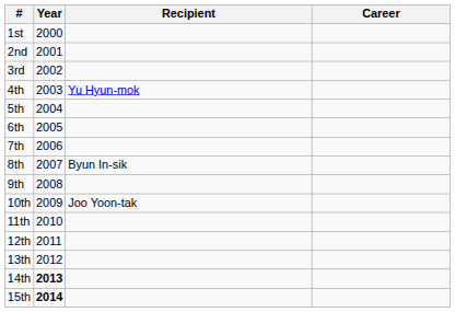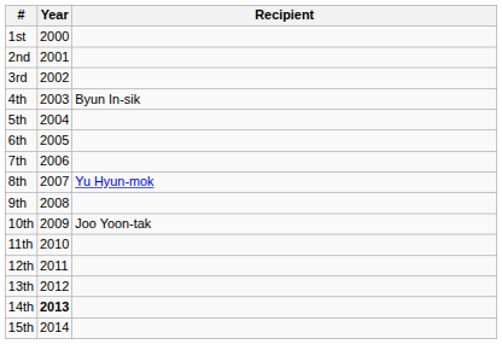 <table class="wikitable" style="width:600px">
 <tr>
 <th width=10>#</th>
 <th width=10>Year</th>
 <th>Recipient</th>
-<th>Career</th>
 </tr>
 <tr>
 <td>1st</td>
 <td>2000</td>
-<td></td>
 <td></td>
 </tr>
 <tr>
 <td>2nd</td>
 <td>2001</td>
 <td></td>
-<td></td>
 </tr>
 <tr>
 <td>3rd</td>
 <td>2002</td>
 <td></td>
-<td></td>
 </tr>
 <tr>
 <td>4th</td>
 <td>2003</td>
-<td><a href='#'>Yu Hyun-mok</a></td>
-<td></td>
+<td>Byun In-sik</td>
 </tr>
 <tr>
 <td>5th</td>
 <td>2004</td>
-<td></td>
 <td></td>
 </tr>
 <tr>
 <td>6th</td>
 <td>2005</td>
 <td></td>
-<td></td>
 </tr>
 <tr>
 <td>7th</td>
 <td>2006</td>
 <td></td>
-<td></td>
 </tr>
 <tr>
 <td>8th</td>
 <td>2007</td>
-<td>Byun In-sik</td>
-<td></td>
+<td><a href='#'>Yu Hyun-mok</a></td>
 </tr>
 <tr>
 <td>9th</td>
 <td>2008</td>
-<td></td>
 <td></td>
 </tr>
 <tr>
 <td>10th</td>
 <td>2009</td>
 <td>Joo Yoon-tak</td>
-<td></td>
 </tr>
 <tr>
 <td>11th</td>
 <td>2010</td>
-<td></td>
 <td></td>
 </tr>
 <tr>
 <td>12th</td>
 <td>2011</td>
 <td></td>
-<td></td>
 </tr>
 <tr>
 <td>13th</td>
 <td>2012</td>
-<td></td>
 <td></td>
 </tr>
 <tr>
 <td>14th</td>
 <td><strong>2013</strong></td>
 <td></td>
-<td></td>
 </tr>
 <tr>
 <td>15th</td>
-<td><strong>2014</strong></td>
-<td></td>
+<td>2014</td>
 <td></td>
 </tr>
 </table>
